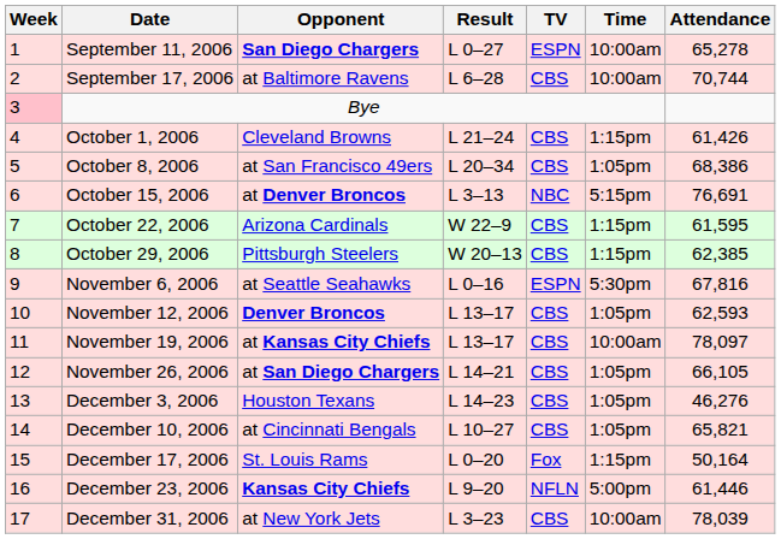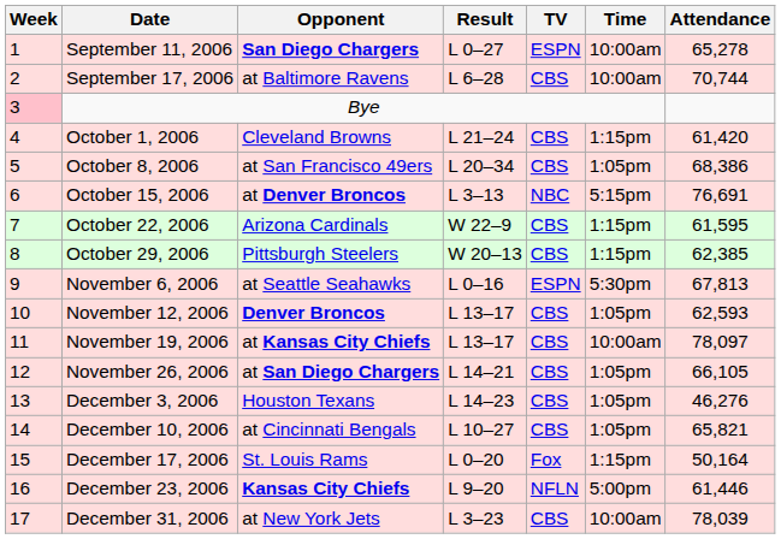 <table class="wikitable">
 <tr>
 <th>Week</th>
 <th>Date</th>
 <th>Opponent</th>
 <th>Result</th>
 <th>TV</th>
 <th>Time</th>
 <th>Attendance</th>
 </tr>
 <tr style="background: #ffdddd;">
 <td>1</td>
 <td>September 11, 2006</td>
 <td><strong><a href='#'>San Diego Chargers</a></strong></td>
 <td>L 0–27</td>
 <td><a href='#'>ESPN</a></td>
 <td>10:00am</td>
 <td style="text-align:center">65,278</td>
 </tr>
 <tr style="background: #ffdddd;">
 <td>2</td>
 <td>September 17, 2006</td>
 <td>at <a href='#'>Baltimore Ravens</a></td>
 <td>L 6–28</td>
 <td><a href='#'>CBS</a></td>
 <td>10:00am</td>
 <td style="text-align:center">70,744</td>
 </tr>
 <tr>
 <td style="background: pink;">3</td>
 <td colspan=5 align="center"><em>Bye</em></td>
 </tr>
 <tr style="background: #ffdddd;">
 <td>4</td>
 <td>October 1, 2006</td>
 <td><a href='#'>Cleveland Browns</a></td>
 <td>L 21–24</td>
 <td><a href='#'>CBS</a></td>
 <td>1:15pm</td>
-<td style="text-align:center">61,426</td>
+<td style="text-align:center">61,420</td>
 </tr>
 <tr style="background: #ffdddd;">
 <td>5</td>
 <td>October 8, 2006</td>
 <td>at <a href='#'>San Francisco 49ers</a></td>
 <td>L 20–34</td>
 <td><a href='#'>CBS</a></td>
 <td>1:05pm</td>
 <td style="text-align:center">68,386</td>
 </tr>
 <tr style="background: #ffdddd;">
 <td>6</td>
 <td>October 15, 2006</td>
 <td>at <strong><a href='#'>Denver Broncos</a></strong></td>
 <td>L 3–13</td>
 <td><a href='#'>NBC</a></td>
 <td>5:15pm</td>
 <td style="text-align:center">76,691</td>
 </tr>
 <tr style="background: #ddffdd;">
 <td>7</td>
 <td>October 22, 2006</td>
 <td><a href='#'>Arizona Cardinals</a></td>
 <td>W 22–9</td>
 <td><a href='#'>CBS</a></td>
 <td>1:15pm</td>
 <td style="text-align:center">61,595</td>
 </tr>
 <tr style="background: #ddffdd;">
 <td>8</td>
 <td>October 29, 2006</td>
 <td><a href='#'>Pittsburgh Steelers</a></td>
 <td>W 20–13</td>
 <td><a href='#'>CBS</a></td>
 <td>1:15pm</td>
 <td style="text-align:center">62,385</td>
 </tr>
 <tr style="background: #ffdddd;">
 <td>9</td>
 <td>November 6, 2006</td>
 <td>at <a href='#'>Seattle Seahawks</a></td>
 <td>L 0–16</td>
 <td><a href='#'>ESPN</a></td>
 <td>5:30pm</td>
-<td style="text-align:center">67,816</td>
+<td style="text-align:center">67,813</td>
 </tr>
 <tr style="background: #ffdddd;">
 <td>10</td>
 <td>November 12, 2006</td>
 <td><strong><a href='#'>Denver Broncos</a></strong></td>
 <td>L 13–17</td>
 <td><a href='#'>CBS</a></td>
 <td>1:05pm</td>
 <td style="text-align:center">62,593</td>
 </tr>
 <tr style="background: #ffdddd;">
 <td>11</td>
 <td>November 19, 2006</td>
 <td>at <strong><a href='#'>Kansas City Chiefs</a></strong></td>
 <td>L 13–17</td>
 <td><a href='#'>CBS</a></td>
 <td>10:00am</td>
 <td style="text-align:center">78,097</td>
 </tr>
 <tr style="background: #ffdddd;">
 <td>12</td>
 <td>November 26, 2006</td>
 <td>at <strong><a href='#'>San Diego Chargers</a></strong></td>
 <td>L 14–21</td>
 <td><a href='#'>CBS</a></td>
 <td>1:05pm</td>
 <td style="text-align:center">66,105</td>
 </tr>
 <tr style="background: #ffdddd;">
 <td>13</td>
 <td>December 3, 2006</td>
 <td><a href='#'>Houston Texans</a></td>
 <td>L 14–23</td>
 <td><a href='#'>CBS</a></td>
 <td>1:05pm</td>
 <td style="text-align:center">46,276</td>
 </tr>
 <tr style="background: #ffdddd;">
 <td>14</td>
 <td>December 10, 2006</td>
 <td>at <a href='#'>Cincinnati Bengals</a></td>
 <td>L 10–27</td>
 <td><a href='#'>CBS</a></td>
 <td>1:05pm</td>
 <td style="text-align:center">65,821</td>
 </tr>
 <tr style="background: #ffdddd;">
 <td>15</td>
 <td>December 17, 2006</td>
 <td><a href='#'>St. Louis Rams</a></td>
 <td>L 0–20</td>
 <td><a href='#'>Fox</a></td>
 <td>1:15pm</td>
 <td style="text-align:center">50,164</td>
 </tr>
 <tr style="background: #ffdddd;">
 <td>16</td>
 <td>December 23, 2006</td>
 <td><strong><a href='#'>Kansas City Chiefs</a></strong></td>
 <td>L 9–20</td>
 <td><a href='#'>NFLN</a></td>
 <td>5:00pm</td>
 <td style="text-align:center">61,446</td>
 </tr>
 <tr style="background: #ffdddd;">
 <td>17</td>
 <td>December 31, 2006</td>
 <td>at <a href='#'>New York Jets</a></td>
 <td>L 3–23</td>
 <td><a href='#'>CBS</a></td>
 <td>10:00am</td>
 <td style="text-align:center">78,039</td>
 </tr>
 </table>
